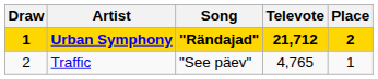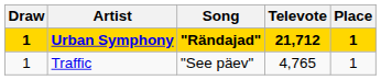 <table class="sortable wikitable" style="margin: 1em auto 1em auto; text-align:center;">
 <tr>
 <th>Draw</th>
 <th>Artist</th>
 <th>Song</th>
 <th>Televote</th>
 <th>Place</th>
 </tr>
 <tr style="font-weight:bold; background:gold">
 <td>1</td>
 <td align="left"><a href='#'>Urban Symphony</a></td>
 <td align="left">"Rändajad"</td>
 <td>21,712</td>
-<td>2</td>
+<td>1</td>
 </tr>
 <tr>
-<td>2</td>
+<td>1</td>
 <td align="left"><a href='#'>Traffic</a></td>
 <td align="left">"See päev"</td>
 <td>4,765</td>
 <td>1</td>
 </tr>
 </table>
